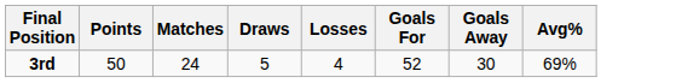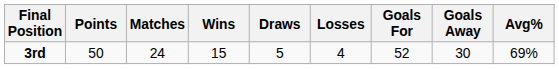 <table class="wikitable" style="font-size: 95%; text-align: center;">
 <tr>
 <th width=60>Final Position</th>
 <th width=60>Points</th>
 <th width=60>Matches</th>
+<th width=60>Wins</th>
 <th width=60>Draws</th>
 <th width=60>Losses</th>
 <th width=60>Goals For</th>
 <th width=60>Goals Away</th>
 <th width=60>Avg%</th>
 </tr>
 <tr>
 <td><strong>3rd</strong></td>
 <td>50</td>
 <td>24</td>
+<td>15</td>
 <td>5</td>
 <td>4</td>
 <td>52</td>
 <td>30</td>
 <td>69%</td>
 </tr>
 </table>
